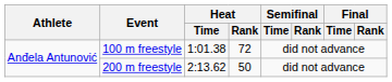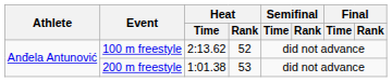 <table class="wikitable" style="text-align:center; font-size:90%">
 <tr>
 <th rowspan="2">Athlete</th>
 <th rowspan="2">Event</th>
 <th colspan="2">Heat</th>
 <th colspan="2">Semifinal</th>
 <th colspan="2">Final</th>
 </tr>
 <tr style="font-size:95%">
 <th>Time</th>
 <th>Rank</th>
 <th>Time</th>
 <th>Rank</th>
 <th>Time</th>
 <th>Rank</th>
 </tr>
 <tr>
 <td align=left rowspan=2><a href='#'>Anđela Antunović</a></td>
 <td align=left><a href='#'>100 m freestyle</a></td>
-<td>1:01.38</td>
-<td>72</td>
+<td>2:13.62</td>
+<td>52</td>
 <td colspan=4>did not advance</td>
 </tr>
 <tr>
 <td align=left><a href='#'>200 m freestyle</a></td>
-<td>2:13.62</td>
-<td>50</td>
+<td>1:01.38</td>
+<td>53</td>
 <td colspan=4>did not advance</td>
 </tr>
 </table>
